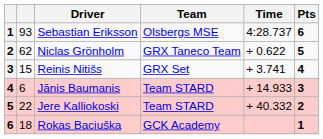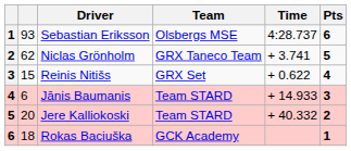 <table class="wikitable" style="font-size:95%">
 <tr>
 <th></th>
 <th></th>
 <th>Driver</th>
 <th>Team</th>
 <th>Time</th>
 <th>Pts</th>
 </tr>
 <tr>
 <th>1</th>
 <td>93</td>
 <td> <a href='#'>Sebastian Eriksson</a></td>
 <td><a href='#'>Olsbergs MSE</a></td>
 <td>4:28.737</td>
 <td><strong>6</strong></td>
 </tr>
 <tr>
 <th>2</th>
 <td>62</td>
 <td> <a href='#'>Niclas Grönholm</a></td>
 <td><a href='#'>GRX Taneco Team</a></td>
-<td>+ 0.622</td>
+<td>+ 3.741</td>
 <td><strong>5</strong></td>
 </tr>
 <tr>
 <th>3</th>
 <td>15</td>
 <td> <a href='#'>Reinis Nitišs</a></td>
 <td><a href='#'>GRX Set</a></td>
-<td>+ 3.741</td>
+<td>+ 0.622</td>
 <td><strong>4</strong></td>
 </tr>
 <tr>
 <th style="background:#ffcccc;">4</th>
 <td style="background:#ffcccc;">6</td>
 <td style="background:#ffcccc;"> <a href='#'>Jānis Baumanis</a></td>
 <td style="background:#ffcccc;"><a href='#'>Team STARD</a></td>
 <td style="background:#ffcccc;">+ 14.933</td>
 <td style="background:#ffcccc;"><strong>3</strong></td>
 </tr>
 <tr>
 <th style="background:#ffcccc;">5</th>
-<td style="background:#ffcccc;">22</td>
+<td style="background:#ffcccc;">20</td>
 <td style="background:#ffcccc;"> <a href='#'>Jere Kalliokoski</a></td>
 <td style="background:#ffcccc;"><a href='#'>Team STARD</a></td>
 <td style="background:#ffcccc;">+ 40.332</td>
 <td style="background:#ffcccc;"><strong>2</strong></td>
 </tr>
 <tr>
 <th style="background:#ffcccc;">6</th>
 <td style="background:#ffcccc;">18</td>
 <td style="background:#ffcccc;"> <a href='#'>Rokas Baciuška</a></td>
 <td style="background:#ffcccc;"><a href='#'>GCK Academy</a></td>
 <td style="background:#ffcccc;"></td>
 <td style="background:#ffcccc;"><strong>1</strong></td>
 </tr>
 </table>
